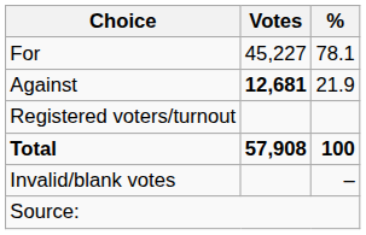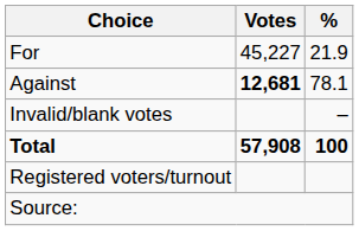 <table class=wikitable style=text-align:right>
 <tr>
 <th>Choice</th>
 <th>Votes</th>
 <th>%</th>
 </tr>
 <tr>
 <td align=left>For</td>
 <td>45,227</td>
-<td>78.1</td>
+<td>21.9</td>
 </tr>
 <tr>
 <td align=left>Against</td>
 <td><strong>12,681</strong></td>
-<td>21.9</td>
+<td>78.1</td>
+</tr>
+<tr>
+<td align=left>Invalid/blank votes</td>
+<td></td>
+<td>–</td>
+</tr>
+<tr>
+<td align=left><strong>Total</strong></td>
+<td><strong>57,908</strong></td>
+<td><strong>100</strong></td>
 </tr>
 <tr>
 <td align=left>Registered voters/turnout</td>
 <td></td>
 <td></td>
 </tr>
 <tr>
-<td align=left><strong>Total</strong></td>
-<td><strong>57,908</strong></td>
-<td><strong>100</strong></td>
-</tr>
-<tr>
-<td align=left>Invalid/blank votes</td>
-<td></td>
-<td>–</td>
-</tr>
-<tr>
 <td align=left colspan=3>Source: </td>
 </tr>
 </table>
